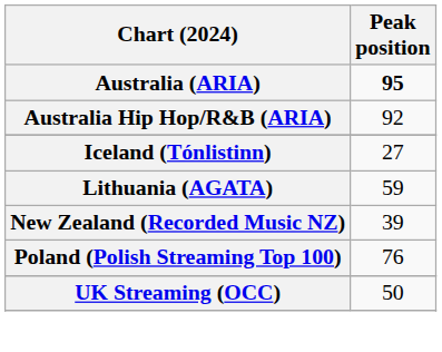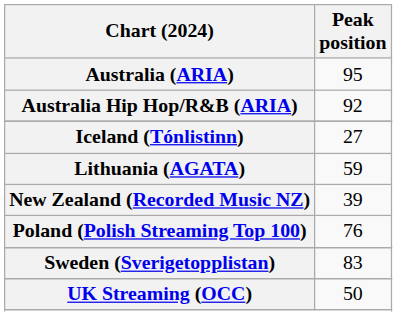 <table class="wikitable sortable plainrowheaders" style="text-align:center">
 <tr>
 <th scope="col">Chart (2024)</th>
 <th scope="col">Peak<br>position</th>
 </tr>
 <tr>
 <th scope="row">Australia (<a href='#'>ARIA</a>)</th>
-<td><strong>95</strong></td>
+<td>95</td>
 </tr>
 <tr>
 <th scope="row">Australia Hip Hop/R&B (<a href='#'>ARIA</a>)</th>
 <td>92</td>
 </tr>
 <tr>
 </tr>
 <tr>
 </tr>
 <tr>
 <th scope="row">Iceland (<a href='#'>Tónlistinn</a>)</th>
 <td>27</td>
 </tr>
 <tr>
 <th scope="row">Lithuania (<a href='#'>AGATA</a>)</th>
 <td>59</td>
 </tr>
 <tr>
 <th scope="row">New Zealand (<a href='#'>Recorded Music NZ</a>)</th>
 <td>39</td>
 </tr>
 <tr>
 <th scope="row">Poland (<a href='#'>Polish Streaming Top 100</a>)</th>
 <td>76</td>
 </tr>
 <tr>
 </tr>
 <tr>
+<th scope="row">Sweden (<a href='#'>Sverigetopplistan</a>)</th>
+<td>83</td>
+</tr>
+<tr>
 </tr>
 <tr>
 </tr>
 <tr>
 <th scope="row"><a href='#'>UK Streaming</a> (<a href='#'>OCC</a>)</th>
 <td>50</td>
 </tr>
 <tr>
 </tr>
 <tr>
 </tr>
 </table>
